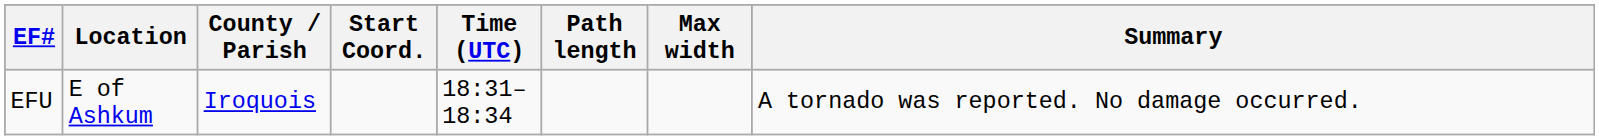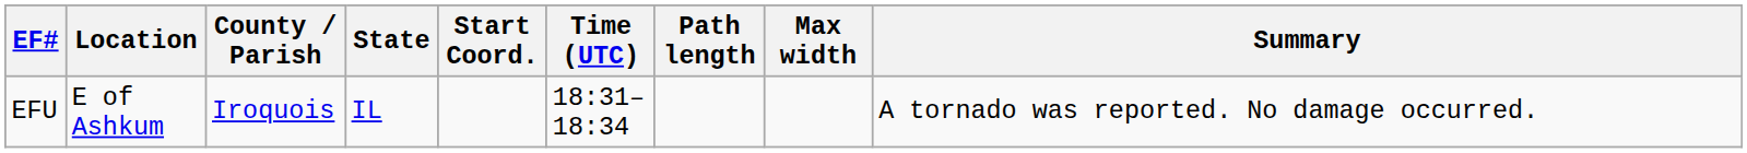 <table class="wikitable sortable" style="width:100%;">
 <tr>
 <th scope="col" style="width:3%; text-align:center;"><a href='#'>EF#</a></th>
 <th scope="col" style="width:7%; text-align:center;" class="unsortable">Location</th>
 <th scope="col" style="width:6%; text-align:center;" class="unsortable">County / Parish</th>
+<th scope="col" style="width:5%; text-align:center;">State</th>
 <th scope="col" style="width:6%; text-align:center;">Start Coord.</th>
 <th scope="col" style="width:6%; text-align:center;">Time (<a href='#'>UTC</a>)</th>
 <th scope="col" style="width:6%; text-align:center;">Path length</th>
 <th scope="col" style="width:6%; text-align:center;">Max width</th>
 <th scope="col" class="unsortable" style="width:48%; text-align:center;">Summary</th>
 </tr>
 <tr>
 <td bgcolor=>EFU</td>
 <td>E of <a href='#'>Ashkum</a></td>
 <td><a href='#'>Iroquois</a></td>
+<td><a href='#'>IL</a></td>
 <td></td>
 <td>18:31–18:34</td>
 <td></td>
 <td></td>
 <td>A tornado was reported. No damage occurred.</td>
 </tr>
 </table>
